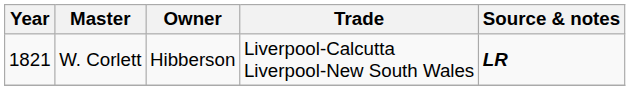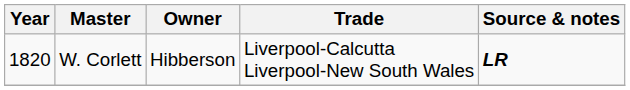 <table class="sortable wikitable">
 <tr>
 <th>Year</th>
 <th>Master</th>
 <th>Owner</th>
 <th>Trade</th>
 <th>Source & notes</th>
 </tr>
 <tr>
-<td>1821</td>
+<td>1820</td>
 <td>W. Corlett</td>
 <td>Hibberson</td>
 <td>Liverpool-Calcutta<br>Liverpool-New South Wales</td>
 <td><strong><em>LR</em></strong></td>
 </tr>
 <tr>
 </tr>
 </table>
